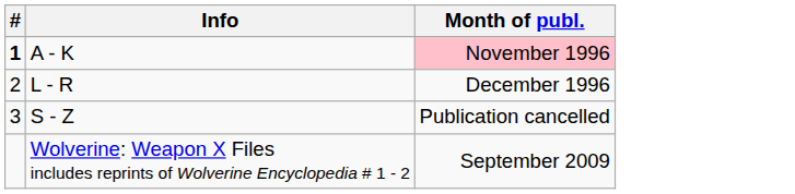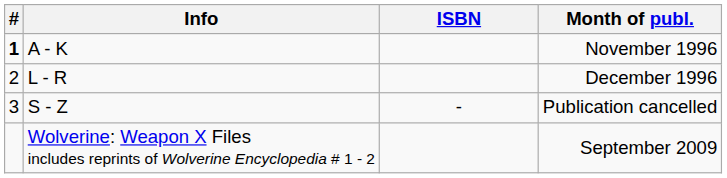 <table class="wikitable">
 <tr>
 <th>#</th>
 <th>Info</th>
+<th width="130"><a href='#'>ISBN</a></th>
 <th>Month of <a href='#'>publ.</a></th>
 </tr>
 <tr align="center">
 <td><strong>1</strong></td>
 <td align="left">A - K</td>
-<td align="right" style="background: pink;">November 1996</td>
+<td align="left"></td>
+<td align="right">November 1996</td>
 </tr>
 <tr align="center">
 <td>2</td>
 <td align="left">L - R</td>
+<td align="left"></td>
 <td align="right">December 1996</td>
 </tr>
 <tr align="center">
 <td>3</td>
 <td align="left">S - Z</td>
+<td>-</td>
 <td align="right">Publication cancelled</td>
 </tr>
 <tr align="center">
 <td></td>
 <td align="left"><a href='#'>Wolverine</a>: <a href='#'>Weapon X</a> Files<br><small>includes reprints of <em>Wolverine Encyclopedia</em> # 1 - 2</small></td>
+<td></td>
 <td align="right">September 2009</td>
 </tr>
 </table>
